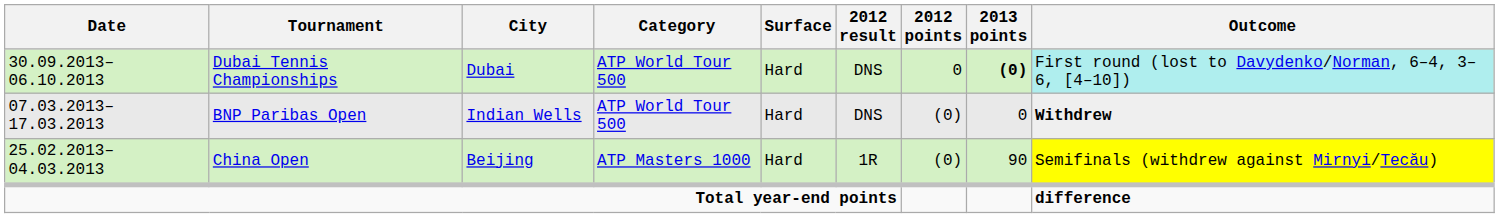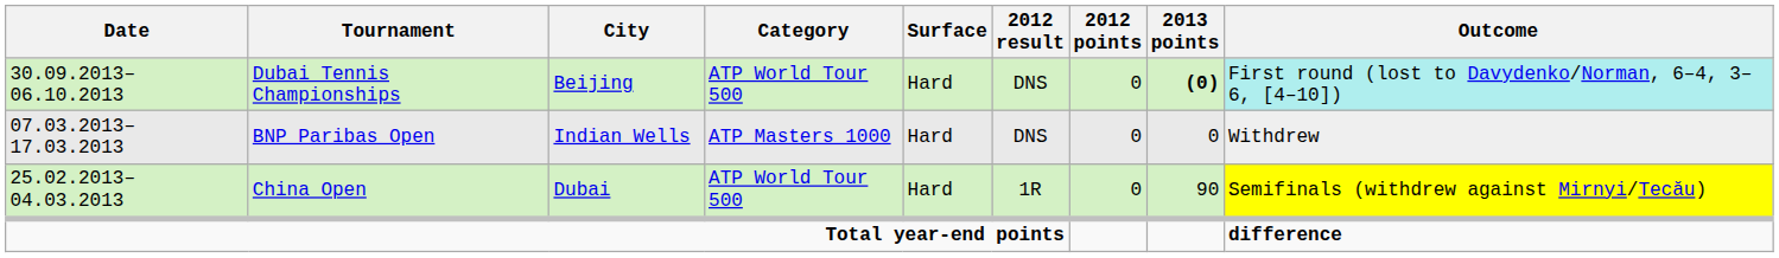 <table class="wikitable">
 <tr>
 <th width=160>Date</th>
 <th width=200>Tournament</th>
 <th width=100>City</th>
 <th width=130>Category</th>
 <th width=40>Surface</th>
 <th width=35>2012 result</th>
 <th width=35>2012 points</th>
 <th width=35>2013 points</th>
 <th width=370>Outcome</th>
 </tr>
 <tr style="background:#d4f1c5;">
 <td>30.09.2013–06.10.2013</td>
 <td><a href='#'>Dubai Tennis Championships</a></td>
-<td><a href='#'>Dubai</a></td>
+<td><a href='#'>Beijing</a></td>
 <td><a href='#'>ATP World Tour 500</a></td>
 <td>Hard</td>
 <td align=center>DNS</td>
 <td align=right>0</td>
 <td align=right><strong>(0)</strong></td>
 <td style="background:#afeeee;">First round (lost to <a href='#'>Davydenko</a>/<a href='#'>Norman</a>, 6–4, 3–6, [4–10])</td>
 </tr>
 <tr style="background:#e9e9e9;">
 <td>07.03.2013–17.03.2013</td>
 <td><a href='#'>BNP Paribas Open</a></td>
 <td><a href='#'>Indian Wells</a></td>
-<td><a href='#'>ATP World Tour 500</a></td>
+<td><a href='#'>ATP Masters 1000</a></td>
 <td>Hard</td>
 <td align=center>DNS</td>
-<td align=right>(0)</td>
 <td align=right>0</td>
-<td style="background:#efefef;"><strong>Withdrew</strong></td>
+<td align=right>0</td>
+<td style="background:#efefef;">Withdrew</td>
 </tr>
 <tr style="background:#d4f1c5;">
 <td>25.02.2013–04.03.2013</td>
 <td><a href='#'>China Open</a></td>
-<td><a href='#'>Beijing</a></td>
-<td><a href='#'>ATP Masters 1000</a></td>
+<td><a href='#'>Dubai</a></td>
+<td><a href='#'>ATP World Tour 500</a></td>
 <td>Hard</td>
 <td align=center>1R</td>
-<td align=right>(0)</td>
+<td align=right>0</td>
 <td align=right>90</td>
 <td style="background:yellow;">Semifinals (withdrew against <a href='#'>Mirnyi</a>/<a href='#'>Tecău</a>)</td>
 </tr>
 <tr style="border-top:4px solid silver;">
 <td colspan=6 align=right><strong>Total year-end points</strong></td>
 <td align=right></td>
 <td align=right></td>
 <td>  <strong>difference</strong></td>
 </tr>
 </table>
